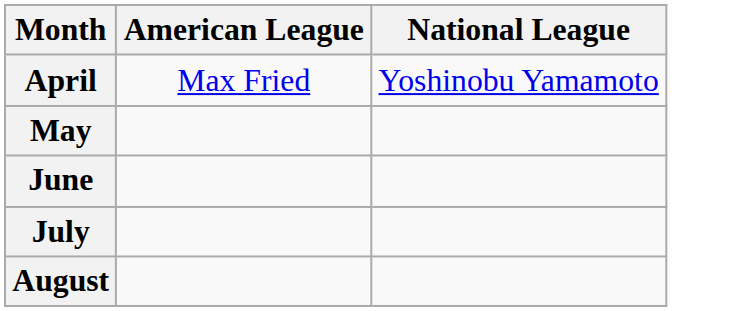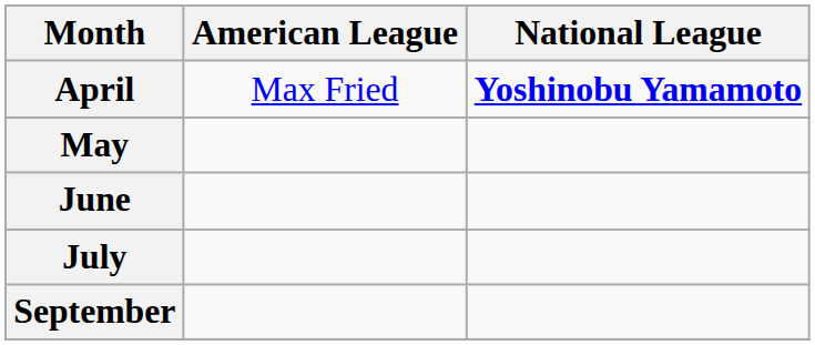 <table class="wikitable" style="text-align:center;">
 <tr>
 <th>Month</th>
 <th>American League</th>
 <th>National League</th>
 </tr>
 <tr>
 <th>April</th>
 <td><a href='#'>Max Fried</a></td>
-<td><a href='#'>Yoshinobu Yamamoto</a></td>
+<td><strong><a href='#'>Yoshinobu Yamamoto</a></strong></td>
 </tr>
 <tr>
 <th>May</th>
 <td></td>
 <td></td>
 </tr>
 <tr>
 <th>June</th>
 <td></td>
 <td></td>
 </tr>
 <tr>
 <th>July</th>
 <td></td>
 <td></td>
 </tr>
 <tr>
-<th>August</th>
+<th>September</th>
 <td></td>
 <td></td>
 </tr>
 </table>
